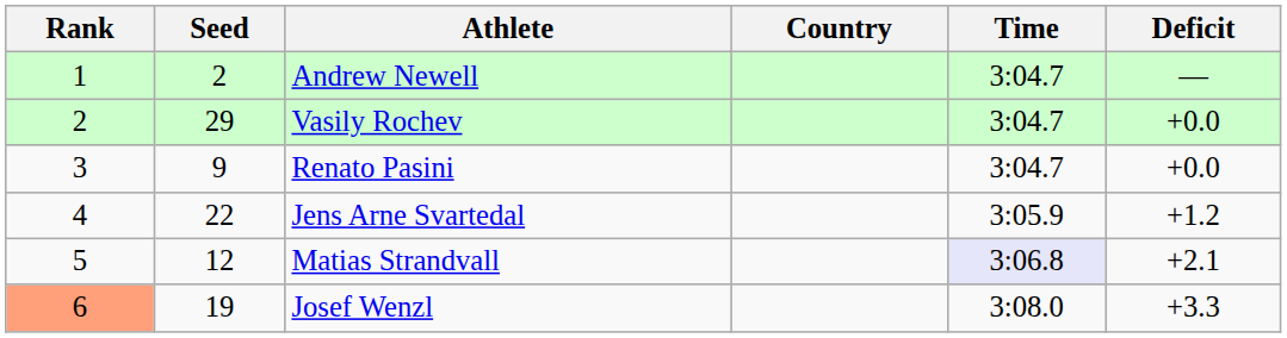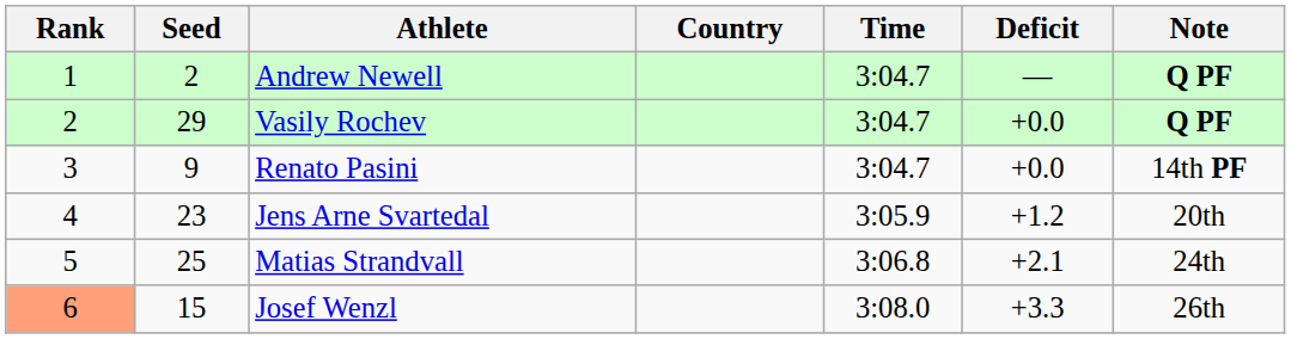 <table class="wikitable sortable" style="text-align:center" width=55%>
 <tr>
 <th>Rank</th>
 <th>Seed</th>
 <th>Athlete</th>
 <th>Country</th>
 <th>Time</th>
 <th>Deficit</th>
+<th>Note</th>
 </tr>
 <tr bgcolor=ccffcc>
 <td>1</td>
 <td>2</td>
 <td align=left><a href='#'>Andrew Newell</a></td>
 <td align=left></td>
 <td>3:04.7</td>
 <td>—</td>
+<td><strong>Q</strong> <strong>PF</strong></td>
 </tr>
 <tr bgcolor=ccffcc>
 <td>2</td>
 <td>29</td>
 <td align=left><a href='#'>Vasily Rochev</a></td>
 <td align=left></td>
 <td>3:04.7</td>
 <td>+0.0</td>
+<td><strong>Q</strong> <strong>PF</strong></td>
 </tr>
 <tr>
 <td>3</td>
 <td>9</td>
 <td align=left><a href='#'>Renato Pasini</a></td>
 <td align=left></td>
 <td>3:04.7</td>
 <td>+0.0</td>
+<td>14th <strong>PF</strong></td>
 </tr>
 <tr>
 <td>4</td>
-<td>22</td>
+<td>23</td>
 <td align=left><a href='#'>Jens Arne Svartedal</a></td>
 <td align=left></td>
 <td>3:05.9</td>
 <td>+1.2</td>
+<td>20th</td>
 </tr>
 <tr>
 <td>5</td>
-<td>12</td>
+<td>25</td>
 <td align=left><a href='#'>Matias Strandvall</a></td>
 <td align=left></td>
-<td style="background: lavender;">3:06.8</td>
+<td>3:06.8</td>
 <td>+2.1</td>
+<td>24th</td>
 </tr>
 <tr>
 <td style="background: lightsalmon;">6</td>
-<td>19</td>
+<td>15</td>
 <td align=left><a href='#'>Josef Wenzl</a></td>
 <td align=left></td>
 <td>3:08.0</td>
 <td>+3.3</td>
+<td>26th</td>
 </tr>
 </table>
